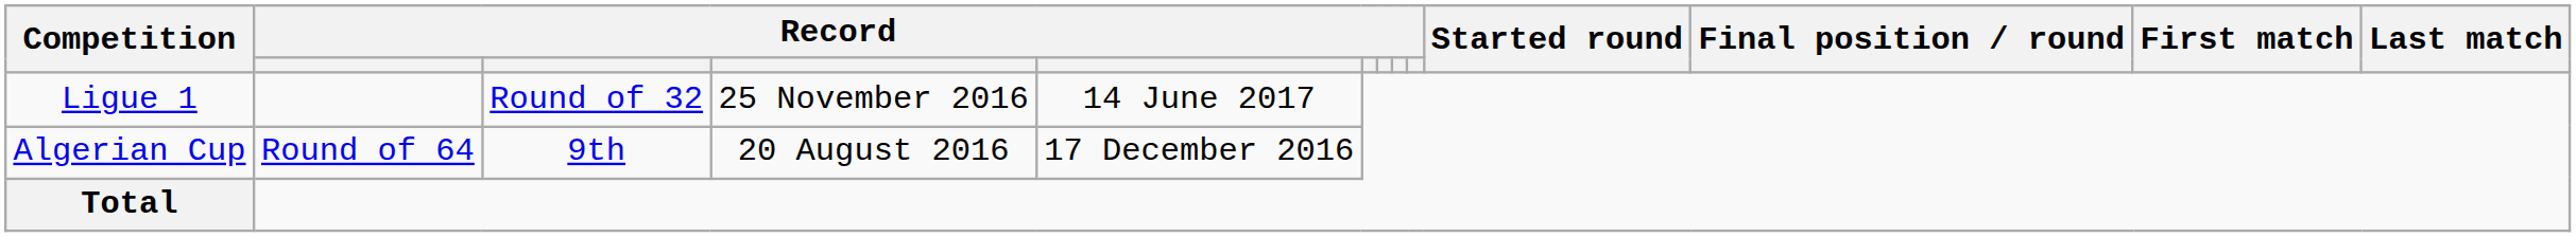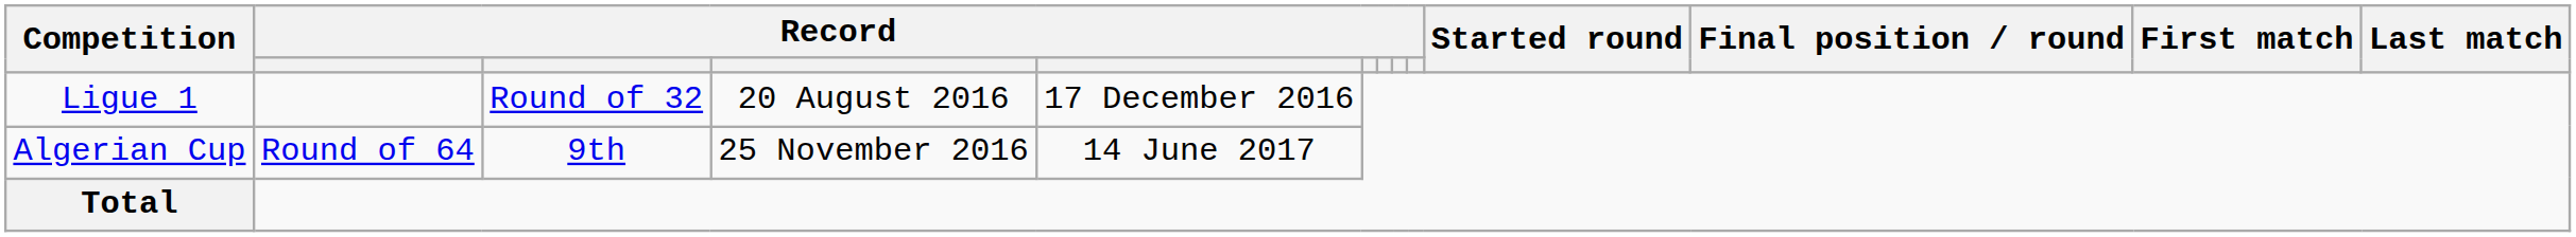 <table class="wikitable" style="text-align: center">
 <tr>
 <th rowspan=2>Competition</th>
 <th colspan=8>Record</th>
 <th rowspan=2>Started round</th>
 <th rowspan=2>Final position / round</th>
 <th rowspan=2>First match</th>
 <th rowspan=2>Last match</th>
 </tr>
 <tr>
 <th></th>
 <th></th>
 <th></th>
 <th></th>
 <th></th>
 <th></th>
 <th></th>
 <th></th>
 </tr>
 <tr>
 <td><a href='#'>Ligue 1</a><br></td>
 <td></td>
 <td><a href='#'>Round of 32</a></td>
-<td>25 November 2016</td>
-<td>14 June 2017</td>
+<td>20 August 2016</td>
+<td>17 December 2016</td>
 </tr>
 <tr>
 <td><a href='#'>Algerian Cup</a><br></td>
 <td><a href='#'>Round of 64</a></td>
 <td><a href='#'>9th</a></td>
-<td>20 August 2016</td>
-<td>17 December 2016</td>
+<td>25 November 2016</td>
+<td>14 June 2017</td>
 </tr>
 <tr>
 <th>Total<br></th>
 </tr>
 </table>
